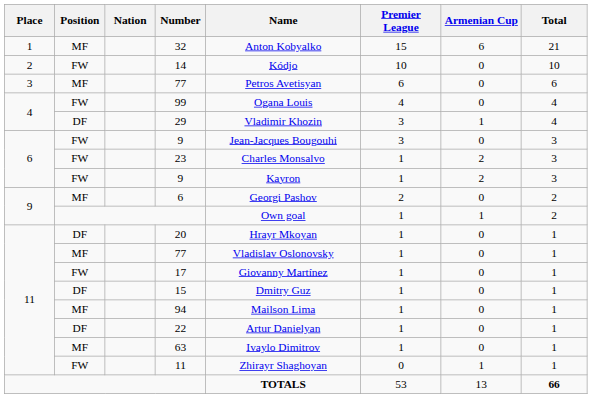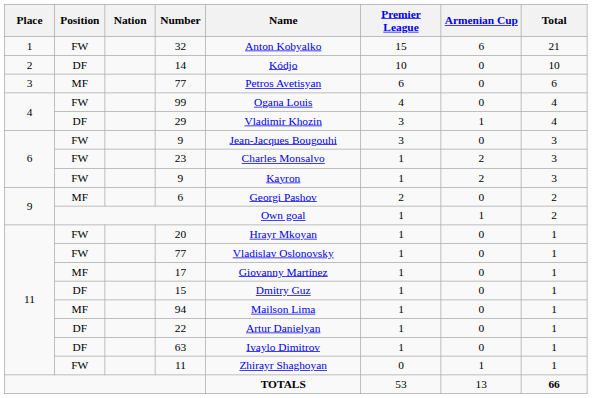 <table class="wikitable" style="font-size: 95%; text-align: center;">
 <tr>
 <th width=60>Place</th>
 <th width=60>Position</th>
 <th width=60>Nation</th>
 <th width=60>Number</th>
 <th width=200>Name</th>
 <th width=100><a href='#'>Premier League</a></th>
 <th width=100><a href='#'>Armenian Cup</a></th>
 <th width=80><strong>Total</strong></th>
 </tr>
 <tr>
 <td>1</td>
-<td>MF</td>
+<td>FW</td>
 <td></td>
 <td>32</td>
 <td><a href='#'>Anton Kobyalko</a></td>
 <td>15</td>
 <td>6</td>
 <td>21</td>
 </tr>
 <tr>
 <td>2</td>
-<td>FW</td>
+<td>DF</td>
 <td></td>
 <td>14</td>
 <td><a href='#'>Kódjo</a></td>
 <td>10</td>
 <td>0</td>
 <td>10</td>
 </tr>
 <tr>
 <td>3</td>
 <td>MF</td>
 <td></td>
 <td>77</td>
 <td><a href='#'>Petros Avetisyan</a></td>
 <td>6</td>
 <td>0</td>
 <td>6</td>
 </tr>
 <tr>
 <td rowspan="2">4</td>
 <td>FW</td>
 <td></td>
 <td>99</td>
 <td><a href='#'>Ogana Louis</a></td>
 <td>4</td>
 <td>0</td>
 <td>4</td>
 </tr>
 <tr>
 <td>DF</td>
 <td></td>
 <td>29</td>
 <td><a href='#'>Vladimir Khozin</a></td>
 <td>3</td>
 <td>1</td>
 <td>4</td>
 </tr>
 <tr>
 <td rowspan="3">6</td>
 <td>FW</td>
 <td></td>
 <td>9</td>
 <td><a href='#'>Jean-Jacques Bougouhi</a></td>
 <td>3</td>
 <td>0</td>
 <td>3</td>
 </tr>
 <tr>
 <td>FW</td>
 <td></td>
 <td>23</td>
 <td><a href='#'>Charles Monsalvo</a></td>
 <td>1</td>
 <td>2</td>
 <td>3</td>
 </tr>
 <tr>
 <td>FW</td>
 <td></td>
 <td>9</td>
 <td><a href='#'>Kayron</a></td>
 <td>1</td>
 <td>2</td>
 <td>3</td>
 </tr>
 <tr>
 <td rowspan="2">9</td>
 <td>MF</td>
 <td></td>
 <td>6</td>
 <td><a href='#'>Georgi Pashov</a></td>
 <td>2</td>
 <td>0</td>
 <td>2</td>
 </tr>
 <tr>
 <td colspan="3"></td>
 <td><a href='#'>Own goal</a></td>
 <td>1</td>
 <td>1</td>
 <td>2</td>
 </tr>
 <tr>
 <td rowspan="8">11</td>
-<td>DF</td>
+<td>FW</td>
 <td></td>
 <td>20</td>
 <td><a href='#'>Hrayr Mkoyan</a></td>
 <td>1</td>
 <td>0</td>
 <td>1</td>
 </tr>
 <tr>
-<td>MF</td>
+<td>FW</td>
 <td></td>
 <td>77</td>
 <td><a href='#'>Vladislav Oslonovsky</a></td>
 <td>1</td>
 <td>0</td>
 <td>1</td>
 </tr>
 <tr>
-<td>FW</td>
+<td>MF</td>
 <td></td>
 <td>17</td>
 <td><a href='#'>Giovanny Martínez</a></td>
 <td>1</td>
 <td>0</td>
 <td>1</td>
 </tr>
 <tr>
 <td>DF</td>
 <td></td>
 <td>15</td>
 <td><a href='#'>Dmitry Guz</a></td>
 <td>1</td>
 <td>0</td>
 <td>1</td>
 </tr>
 <tr>
 <td>MF</td>
 <td></td>
 <td>94</td>
 <td><a href='#'>Mailson Lima</a></td>
 <td>1</td>
 <td>0</td>
 <td>1</td>
 </tr>
 <tr>
 <td>DF</td>
 <td></td>
 <td>22</td>
 <td><a href='#'>Artur Danielyan</a></td>
 <td>1</td>
 <td>0</td>
 <td>1</td>
 </tr>
 <tr>
-<td>MF</td>
+<td>DF</td>
 <td></td>
 <td>63</td>
 <td><a href='#'>Ivaylo Dimitrov</a></td>
 <td>1</td>
 <td>0</td>
 <td>1</td>
 </tr>
 <tr>
 <td>FW</td>
 <td></td>
 <td>11</td>
 <td><a href='#'>Zhirayr Shaghoyan</a></td>
 <td>0</td>
 <td>1</td>
 <td>1</td>
 </tr>
 <tr>
 <td colspan="4"></td>
 <td><strong>TOTALS</strong></td>
 <td>53</td>
 <td>13</td>
 <td><strong>66</strong></td>
 </tr>
 </table>
